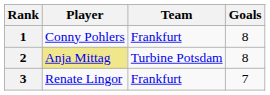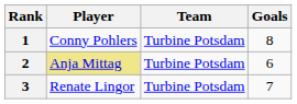 <table class="wikitable">
 <tr>
 <th>Rank</th>
 <th>Player</th>
 <th>Team</th>
 <th>Goals</th>
 </tr>
 <tr>
 <th>1</th>
 <td> <a href='#'>Conny Pohlers</a></td>
-<td><a href='#'>Frankfurt</a></td>
+<td><a href='#'>Turbine Potsdam</a></td>
 <td align=center>8</td>
 </tr>
 <tr>
 <th>2</th>
 <td style="background: khaki;"> <a href='#'>Anja Mittag</a></td>
 <td><a href='#'>Turbine Potsdam</a></td>
-<td align=center>8</td>
+<td align=center>6</td>
 </tr>
 <tr>
 <th>3</th>
 <td> <a href='#'>Renate Lingor</a></td>
-<td><a href='#'>Frankfurt</a></td>
+<td><a href='#'>Turbine Potsdam</a></td>
 <td align=center>7</td>
 </tr>
 </table>
